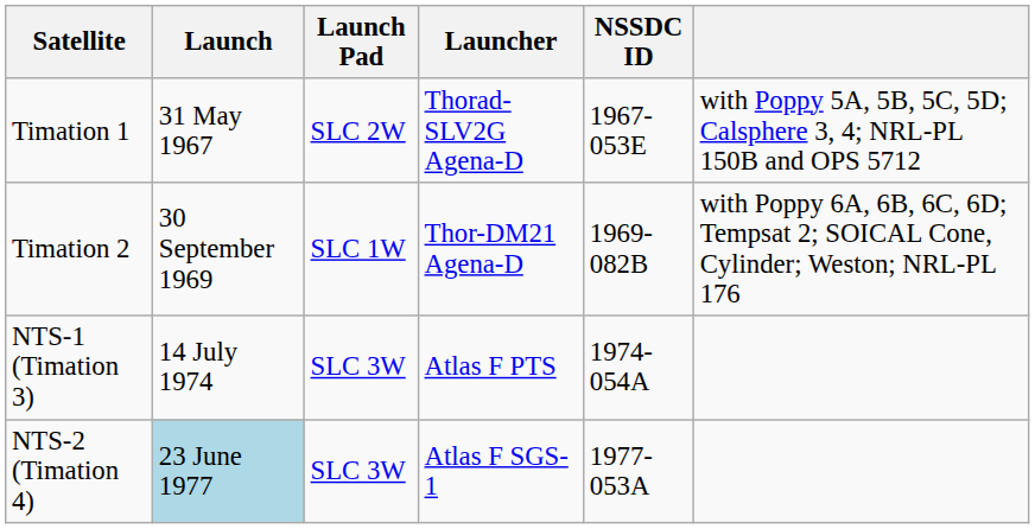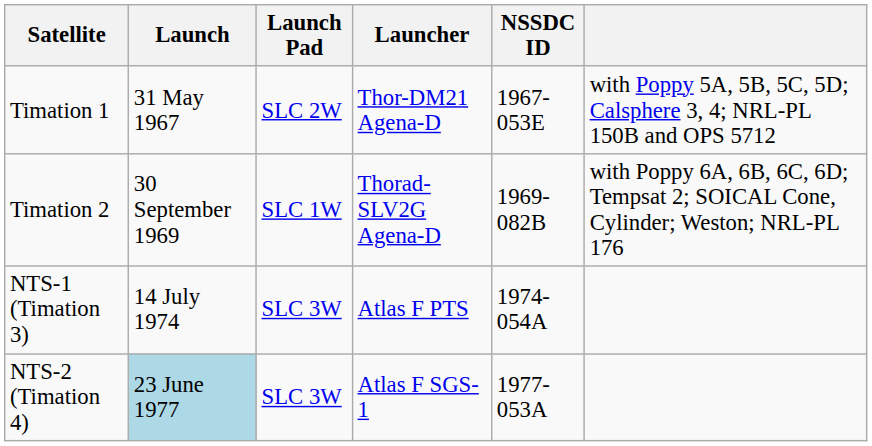 <table class="wikitable">
 <tr>
 <th>Satellite</th>
 <th>Launch</th>
 <th>Launch Pad</th>
 <th>Launcher</th>
 <th>NSSDC ID</th>
 <th></th>
 </tr>
 <tr>
 <td>Timation 1</td>
 <td>31 May 1967</td>
 <td><a href='#'>SLC 2W</a></td>
-<td><a href='#'>Thorad-SLV2G Agena-D</a></td>
+<td><a href='#'>Thor-DM21 Agena-D</a></td>
 <td>1967-053E</td>
 <td>with <a href='#'>Poppy</a> 5A, 5B, 5C, 5D; <a href='#'>Calsphere</a> 3, 4; NRL-PL 150B and OPS 5712</td>
 </tr>
 <tr>
 <td>Timation 2</td>
 <td>30 September 1969</td>
 <td><a href='#'>SLC 1W</a></td>
-<td><a href='#'>Thor-DM21 Agena-D</a></td>
+<td><a href='#'>Thorad-SLV2G Agena-D</a></td>
 <td>1969-082B</td>
 <td>with Poppy 6A, 6B, 6C, 6D; Tempsat 2; SOICAL Cone, Cylinder; Weston; NRL-PL 176</td>
 </tr>
 <tr>
 <td>NTS-1 (Timation 3)</td>
 <td>14 July 1974</td>
 <td><a href='#'>SLC 3W</a></td>
 <td><a href='#'>Atlas F PTS</a></td>
 <td>1974-054A</td>
 <td></td>
 </tr>
 <tr>
 <td>NTS-2 (Timation 4)</td>
 <td style="background: lightblue;">23 June 1977</td>
 <td><a href='#'>SLC 3W</a></td>
 <td><a href='#'>Atlas F SGS-1</a></td>
 <td>1977-053A</td>
 <td></td>
 </tr>
 </table>
